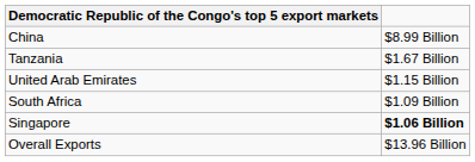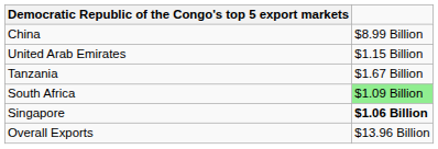 <table class="wikitable">
 <tr>
 <th>Democratic Republic of the Congo's top 5 export markets</th>
 </tr>
 <tr>
 <td>China</td>
 <td>$8.99 Billion</td>
 </tr>
 <tr>
+<td>United Arab Emirates</td>
+<td>$1.15 Billion</td>
+</tr>
+<tr>
 <td>Tanzania</td>
 <td>$1.67 Billion</td>
 </tr>
 <tr>
-<td>United Arab Emirates</td>
-<td>$1.15 Billion</td>
-</tr>
-<tr>
 <td>South Africa</td>
-<td>$1.09 Billion</td>
+<td style="background: lightgreen;">$1.09 Billion</td>
 </tr>
 <tr>
 <td>Singapore</td>
 <td><strong>$1.06 Billion</strong></td>
 </tr>
 <tr>
 <td>Overall Exports</td>
 <td>$13.96 Billion</td>
 </tr>
 </table>
